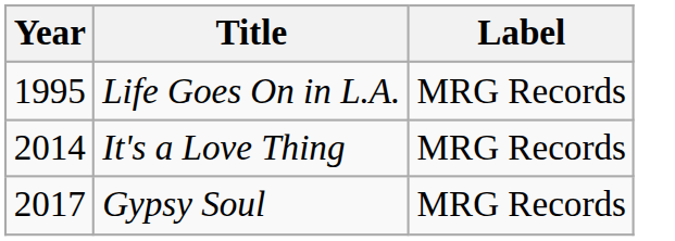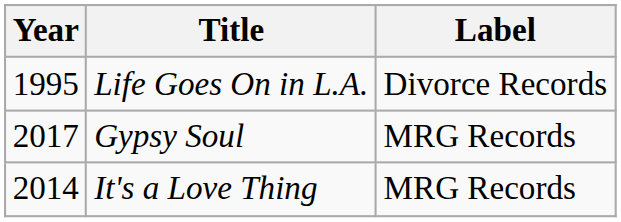 <table class="wikitable">
 <tr>
 <th align="left">Year</th>
 <th align="left">Title</th>
 <th align="left">Label</th>
 </tr>
 <tr>
 <td>1995</td>
 <td><em>Life Goes On in L.A.</em></td>
+<td>Divorce Records</td>
+</tr>
+<tr>
+<td>2017</td>
+<td><em>Gypsy Soul</em></td>
 <td>MRG Records</td>
 </tr>
 <tr>
 <td>2014</td>
 <td><em>It's a Love Thing</em></td>
 <td>MRG Records</td>
 </tr>
-<tr>
-<td>2017</td>
-<td><em>Gypsy Soul</em></td>
-<td>MRG Records</td>
-</tr>
 </table>
